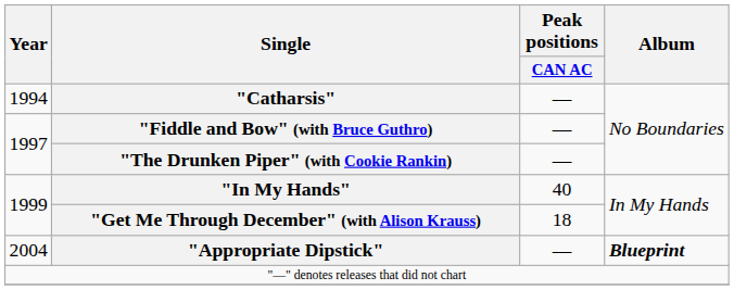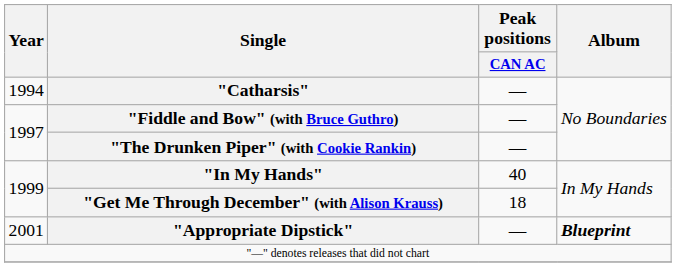 <table class="wikitable plainrowheaders" style="text-align:center;">
 <tr>
 <th rowspan="2">Year</th>
 <th rowspan="2" style="width:24em;">Single</th>
 <th colspan="1">Peak positions</th>
 <th rowspan="2">Album</th>
 </tr>
 <tr style="font-size:smaller;">
 <th width="65"><a href='#'>CAN AC</a></th>
 </tr>
 <tr>
 <td>1994</td>
 <th scope="row">"Catharsis"</th>
 <td>—</td>
 <td align="left" rowspan="3"><em>No Boundaries</em></td>
 </tr>
 <tr>
 <td rowspan="2">1997</td>
 <th scope="row">"Fiddle and Bow" <small>(with <a href='#'>Bruce Guthro</a>)</small></th>
 <td>—</td>
 </tr>
 <tr>
 <th scope="row">"The Drunken Piper" <small>(with <a href='#'>Cookie Rankin</a>)</small></th>
 <td>—</td>
 </tr>
 <tr>
 <td rowspan="2">1999</td>
 <th scope="row">"In My Hands"</th>
 <td>40</td>
 <td align="left" rowspan="2"><em>In My Hands</em></td>
 </tr>
 <tr>
 <th scope="row">"Get Me Through December" <small>(with <a href='#'>Alison Krauss</a>)</small></th>
 <td>18</td>
 </tr>
 <tr>
-<td>2004</td>
+<td>2001</td>
 <th scope="row">"Appropriate Dipstick"</th>
 <td>—</td>
 <td align="left"><strong><em>Blueprint</em></strong></td>
 </tr>
 <tr>
 <td colspan="4" style="font-size:8pt">"—" denotes releases that did not chart</td>
 </tr>
 <tr>
 </tr>
 </table>
